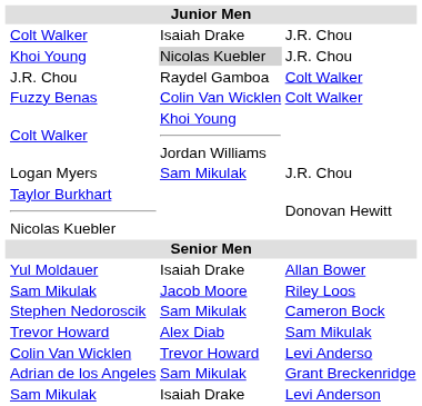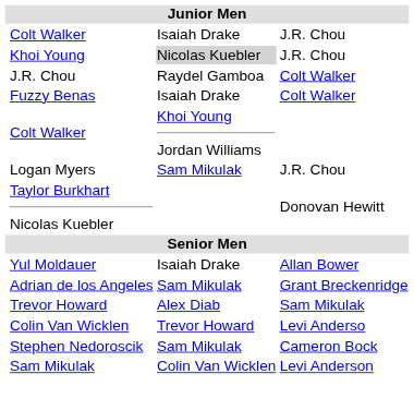 <table>
 <tr style="background:#dfdfdf;">
 <td colspan="4" style="text-align:center;"><strong>Junior Men</strong></td>
 </tr>
 <tr>
 <th scope=row style="text-align:left"></th>
 <td><a href='#'>Colt Walker</a></td>
 <td>Isaiah Drake</td>
 <td>J.R. Chou</td>
 </tr>
 <tr>
 <th scope=row style="text-align:left"></th>
 <td><a href='#'>Khoi Young</a></td>
 <td style="background: lightgrey;">Nicolas Kuebler</td>
 <td>J.R. Chou</td>
 </tr>
 <tr>
 <th scope=row style="text-align:left"></th>
 <td>J.R. Chou</td>
 <td>Raydel Gamboa</td>
 <td><a href='#'>Colt Walker</a></td>
 </tr>
 <tr>
 <th scope=row style="text-align:left"></th>
 <td><a href='#'>Fuzzy Benas</a></td>
-<td><a href='#'>Colin Van Wicklen</a></td>
+<td>Isaiah Drake</td>
 <td><a href='#'>Colt Walker</a></td>
 </tr>
 <tr>
 <th scope=row style="text-align:left"></th>
 <td><a href='#'>Colt Walker</a></td>
 <td><a href='#'>Khoi Young</a><hr>Jordan Williams</td>
 <td></td>
 </tr>
 <tr>
 <th scope=row style="text-align:left"></th>
 <td>Logan Myers</td>
 <td><a href='#'>Sam Mikulak</a></td>
 <td>J.R. Chou</td>
 </tr>
 <tr>
 <th scope=row style="text-align:left"></th>
 <td><a href='#'>Taylor Burkhart</a><hr>Nicolas Kuebler</td>
 <td></td>
 <td>Donovan Hewitt</td>
 </tr>
 <tr style="background:#dfdfdf;">
 <td colspan="4" style="text-align:center;"><strong>Senior Men</strong></td>
 </tr>
 <tr>
 <th scope=row style="text-align:left"></th>
 <td><a href='#'>Yul Moldauer</a></td>
 <td>Isaiah Drake</td>
 <td><a href='#'>Allan Bower</a></td>
 </tr>
 <tr>
 <th scope=row style="text-align:left"></th>
+<td><a href='#'>Adrian de los Angeles</a></td>
 <td><a href='#'>Sam Mikulak</a></td>
-<td><a href='#'>Jacob Moore</a></td>
-<td><a href='#'>Riley Loos</a></td>
-</tr>
-<tr>
-<th scope=row style="text-align:left"></th>
-<td><a href='#'>Stephen Nedoroscik</a></td>
-<td><a href='#'>Sam Mikulak</a></td>
-<td><a href='#'>Cameron Bock</a></td>
+<td><a href='#'>Grant Breckenridge</a></td>
 </tr>
 <tr>
 <th scope=row style="text-align:left"></th>
 <td><a href='#'>Trevor Howard</a></td>
 <td><a href='#'>Alex Diab</a></td>
 <td><a href='#'>Sam Mikulak</a></td>
 </tr>
 <tr>
 <th scope=row style="text-align:left"></th>
 <td><a href='#'>Colin Van Wicklen</a></td>
 <td><a href='#'>Trevor Howard</a></td>
 <td><a href='#'>Levi Anderso</a></td>
 </tr>
 <tr>
 <th scope=row style="text-align:left"></th>
-<td><a href='#'>Adrian de los Angeles</a></td>
+<td><a href='#'>Stephen Nedoroscik</a></td>
 <td><a href='#'>Sam Mikulak</a></td>
-<td><a href='#'>Grant Breckenridge</a></td>
+<td><a href='#'>Cameron Bock</a></td>
 </tr>
 <tr>
 <th scope=row style="text-align:left"></th>
 <td><a href='#'>Sam Mikulak</a></td>
-<td>Isaiah Drake</td>
+<td><a href='#'>Colin Van Wicklen</a></td>
 <td><a href='#'>Levi Anderson</a></td>
 </tr>
 </table>
